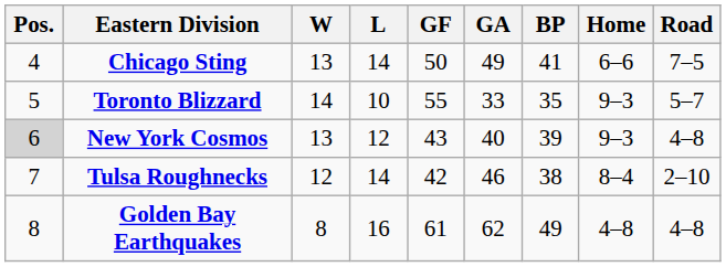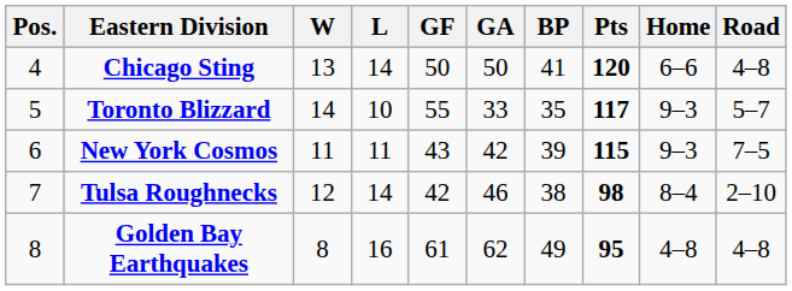 <table class="wikitable" width="470" style="font-size:95%; text-align:center">
 <tr>
 <th width="7.5%">Pos.</th>
 <th width="30%">Eastern Division</th>
 <th width="7.5%">W</th>
 <th width="7.5%">L</th>
 <th width="7.5%">GF</th>
 <th width="7.5%">GA</th>
 <th width="7.5%">BP</th>
+<th width="7.5%">Pts</th>
 <th width="7.5%">Home</th>
 <th width="7.5%">Road</th>
 </tr>
 <tr>
 <td>4</td>
 <td><strong><a href='#'>Chicago Sting</a></strong></td>
 <td>13</td>
 <td>14</td>
 <td>50</td>
-<td>49</td>
+<td>50</td>
 <td>41</td>
+<td><strong>120</strong></td>
 <td>6–6</td>
-<td>7–5</td>
+<td>4–8</td>
 </tr>
 <tr>
 <td>5</td>
 <td><strong><a href='#'>Toronto Blizzard</a></strong></td>
 <td>14</td>
 <td>10</td>
 <td>55</td>
 <td>33</td>
 <td>35</td>
+<td><strong>117</strong></td>
 <td>9–3</td>
 <td>5–7</td>
 </tr>
 <tr>
-<td style="background: lightgrey;">6</td>
+<td>6</td>
 <td><strong><a href='#'>New York Cosmos</a></strong></td>
-<td>13</td>
-<td>12</td>
+<td>11</td>
+<td>11</td>
 <td>43</td>
-<td>40</td>
+<td>42</td>
 <td>39</td>
+<td><strong>115</strong></td>
 <td>9–3</td>
-<td>4–8</td>
+<td>7–5</td>
 </tr>
 <tr>
 <td>7</td>
 <td><strong><a href='#'>Tulsa Roughnecks</a></strong></td>
 <td>12</td>
 <td>14</td>
 <td>42</td>
 <td>46</td>
 <td>38</td>
+<td><strong>98</strong></td>
 <td>8–4</td>
 <td>2–10</td>
 </tr>
 <tr>
 <td>8</td>
 <td><strong><a href='#'>Golden Bay Earthquakes</a></strong></td>
 <td>8</td>
 <td>16</td>
 <td>61</td>
 <td>62</td>
 <td>49</td>
+<td><strong>95</strong></td>
 <td>4–8</td>
 <td>4–8</td>
 </tr>
 </table>
